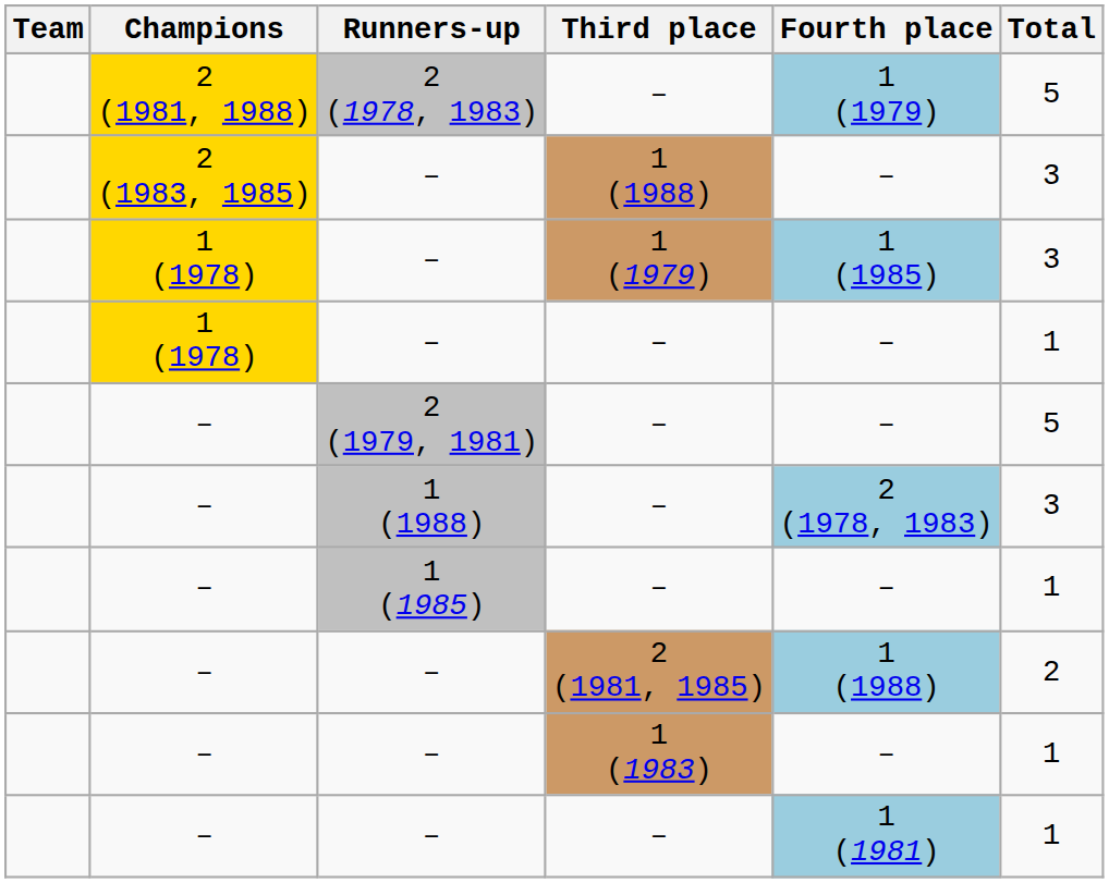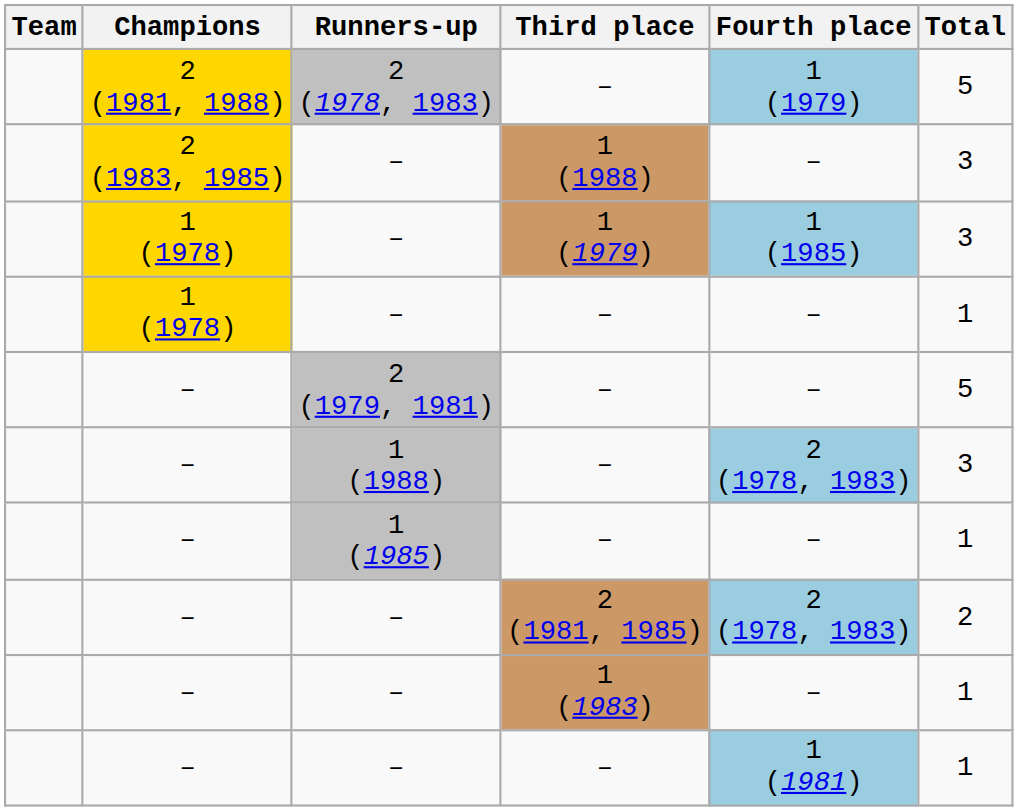 <table class="wikitable" style="text-align: center;">
 <tr>
 <th>Team</th>
 <th>Champions</th>
 <th>Runners-up</th>
 <th>Third place</th>
 <th>Fourth place</th>
 <th>Total</th>
 </tr>
 <tr>
 <td align=left></td>
 <td style="background:gold">2<br>(<a href='#'>1981</a>, <a href='#'>1988</a>)</td>
 <td style="background:silver">2<br>(<em><a href='#'>1978</a></em>, <a href='#'>1983</a>)</td>
 <td>–</td>
 <td style="background:#9acddf">1<br>(<a href='#'>1979</a>)</td>
 <td>5</td>
 </tr>
 <tr>
 <td align=left></td>
 <td style="background:gold">2<br>(<a href='#'>1983</a>, <a href='#'>1985</a>)</td>
 <td>–</td>
 <td style="background:#c96">1<br>(<a href='#'>1988</a>)</td>
 <td>–</td>
 <td>3</td>
 </tr>
 <tr>
 <td align=left></td>
 <td style="background:gold">1<br>(<a href='#'>1978</a>)</td>
 <td>–</td>
 <td style="background:#c96">1<br>(<em><a href='#'>1979</a></em>)</td>
 <td style="background:#9acddf">1<br>(<a href='#'>1985</a>)</td>
 <td>3</td>
 </tr>
 <tr>
 <td align=left></td>
 <td style="background:gold">1<br>(<a href='#'>1978</a>)</td>
 <td>–</td>
 <td>–</td>
 <td>–</td>
 <td>1</td>
 </tr>
 <tr>
 <td align=left></td>
 <td>–</td>
 <td style="background:silver">2<br>(<a href='#'>1979</a>, <a href='#'>1981</a>)</td>
 <td>–</td>
 <td>–</td>
 <td>5</td>
 </tr>
 <tr>
 <td align=left></td>
 <td>–</td>
 <td style="background:silver">1<br>(<a href='#'>1988</a>)</td>
 <td>–</td>
 <td style="background:#9acddf">2<br>(<a href='#'>1978</a>, <a href='#'>1983</a>)</td>
 <td>3</td>
 </tr>
 <tr>
 <td align=left></td>
 <td>–</td>
 <td style="background:silver">1<br>(<em><a href='#'>1985</a></em>)</td>
 <td>–</td>
 <td>–</td>
 <td>1</td>
 </tr>
 <tr>
 <td align=left></td>
 <td>–</td>
 <td>–</td>
 <td style="background:#c96">2<br>(<a href='#'>1981</a>, <a href='#'>1985</a>)</td>
-<td style="background:#9acddf">1<br>(<a href='#'>1988</a>)</td>
+<td style="background:#9acddf">2<br>(<a href='#'>1978</a>, <a href='#'>1983</a>)</td>
 <td>2</td>
 </tr>
 <tr>
 <td align=left></td>
 <td>–</td>
 <td>–</td>
 <td style="background:#c96">1<br>(<em><a href='#'>1983</a></em>)</td>
 <td>–</td>
 <td>1</td>
 </tr>
 <tr>
 <td align=left></td>
 <td>–</td>
 <td>–</td>
 <td>–</td>
 <td style="background:#9acddf">1<br>(<em><a href='#'>1981</a></em>)</td>
 <td>1</td>
 </tr>
 </table>
